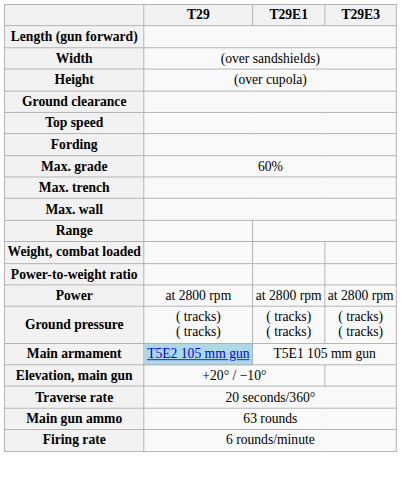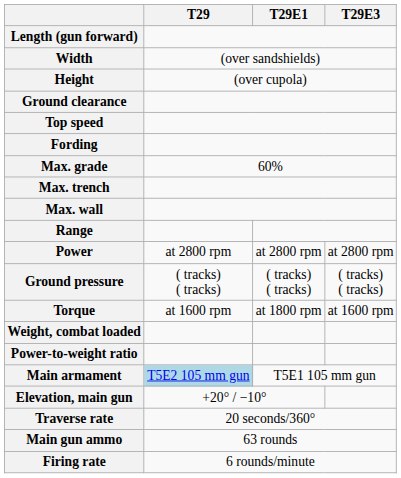 <table class="wikitable" style="text-align:center;">
 <tr>
 <th></th>
 <th>T29</th>
 <th>T29E1</th>
 <th>T29E3</th>
 </tr>
 <tr>
 <th>Length (gun forward)</th>
 <td colspan="3"></td>
 </tr>
 <tr>
 <th>Width</th>
 <td colspan="3"> (over sandshields)</td>
 </tr>
 <tr>
 <th>Height</th>
 <td colspan="3"> (over cupola)</td>
 </tr>
 <tr>
 <th>Ground clearance</th>
 <td colspan="3"></td>
 </tr>
 <tr>
 <th>Top speed</th>
 <td colspan="3"></td>
 </tr>
 <tr>
 <th>Fording</th>
 <td colspan="3"></td>
 </tr>
 <tr>
 <th>Max. grade</th>
 <td colspan="3">60%</td>
 </tr>
 <tr>
 <th>Max. trench</th>
 <td colspan="3"></td>
 </tr>
 <tr>
 <th>Max. wall</th>
 <td colspan="3"></td>
 </tr>
 <tr>
 <th>Range</th>
 <td></td>
 <td colspan="2"></td>
 </tr>
 <tr>
+<th>Power</th>
+<td> at 2800 rpm</td>
+<td> at 2800 rpm</td>
+<td> at 2800 rpm</td>
+</tr>
+<tr>
+<th>Ground pressure</th>
+<td> ( tracks)<br> ( tracks)</td>
+<td> ( tracks)<br> ( tracks)</td>
+<td> ( tracks)<br> ( tracks)</td>
+</tr>
+<tr>
+<th>Torque</th>
+<td> at 1600 rpm</td>
+<td> at 1800 rpm</td>
+<td> at 1600 rpm</td>
+</tr>
+<tr>
 <th>Weight, combat loaded</th>
 <td></td>
 <td></td>
 <td></td>
 </tr>
 <tr>
 <th>Power-to-weight ratio</th>
 <td></td>
 <td></td>
 <td></td>
-</tr>
-<tr>
-<th>Power</th>
-<td> at 2800 rpm</td>
-<td> at 2800 rpm</td>
-<td> at 2800 rpm</td>
-</tr>
-<tr>
-<th>Ground pressure</th>
-<td> ( tracks)<br> ( tracks)</td>
-<td> ( tracks)<br> ( tracks)</td>
-<td> ( tracks)<br> ( tracks)</td>
 </tr>
 <tr>
 <th>Main armament</th>
 <td style="background: lightblue;"><a href='#'>T5E2 105 mm gun</a></td>
 <td colspan="2">T5E1 105 mm gun</td>
 </tr>
 <tr>
 <th>Elevation, main gun</th>
 <td colspan="2">+20° / −10°</td>
 </tr>
 <tr>
 <th>Traverse rate</th>
 <td colspan="3">20 seconds/360°</td>
 </tr>
 <tr>
 <th>Main gun ammo</th>
 <td colspan="3">63 rounds</td>
 </tr>
 <tr>
 <th>Firing rate</th>
 <td colspan="3">6 rounds/minute</td>
 </tr>
 </table>
